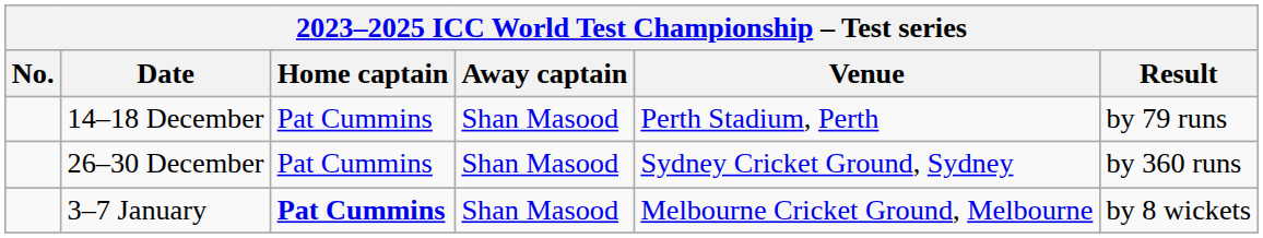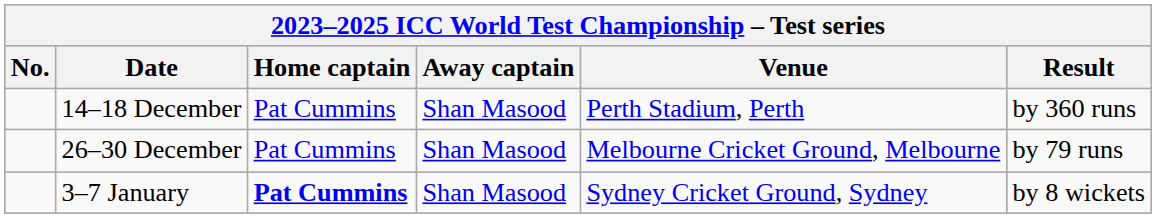 <table class="wikitable">
 <tr>
 <th colspan="9"><a href='#'>2023–2025 ICC World Test Championship</a> – Test series</th>
 </tr>
 <tr>
 <th>No.</th>
 <th>Date</th>
 <th>Home captain</th>
 <th>Away captain</th>
 <th>Venue</th>
 <th>Result</th>
 </tr>
 <tr>
 <td></td>
 <td>14–18 December</td>
 <td><a href='#'>Pat Cummins</a></td>
 <td><a href='#'>Shan Masood</a></td>
 <td><a href='#'>Perth Stadium</a>, <a href='#'>Perth</a></td>
-<td> by 79 runs</td>
+<td> by 360 runs</td>
 </tr>
 <tr>
 <td></td>
 <td>26–30 December</td>
 <td><a href='#'>Pat Cummins</a></td>
 <td><a href='#'>Shan Masood</a></td>
-<td><a href='#'>Sydney Cricket Ground</a>, <a href='#'>Sydney</a></td>
-<td> by 360 runs</td>
+<td><a href='#'>Melbourne Cricket Ground</a>, <a href='#'>Melbourne</a></td>
+<td> by 79 runs</td>
 </tr>
 <tr>
 <td></td>
 <td>3–7 January</td>
 <td><strong><a href='#'>Pat Cummins</a></strong></td>
 <td><a href='#'>Shan Masood</a></td>
-<td><a href='#'>Melbourne Cricket Ground</a>, <a href='#'>Melbourne</a></td>
+<td><a href='#'>Sydney Cricket Ground</a>, <a href='#'>Sydney</a></td>
 <td> by 8 wickets</td>
 </tr>
 </table>
